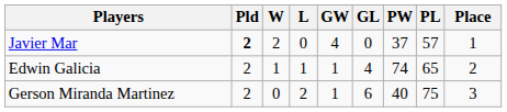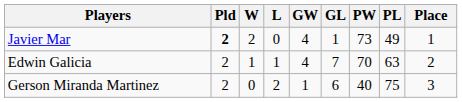 <table class=wikitable style="text-align:center">
 <tr>
 <th width=220>Players</th>
 <th width=20>Pld</th>
 <th width=20>W</th>
 <th width=20>L</th>
 <th width=20>GW</th>
 <th width=20>GL</th>
 <th width=20>PW</th>
 <th width=20>PL</th>
 <th width=50>Place</th>
 </tr>
 <tr>
 <td align=left> <a href='#'>Javier Mar</a></td>
 <td><strong>2</strong></td>
 <td>2</td>
 <td>0</td>
 <td>4</td>
-<td>0</td>
-<td>37</td>
-<td>57</td>
+<td>1</td>
+<td>73</td>
+<td>49</td>
 <td>1</td>
 </tr>
 <tr>
 <td align=left> Edwin Galicia</td>
 <td>2</td>
 <td>1</td>
 <td>1</td>
-<td>1</td>
 <td>4</td>
-<td>74</td>
-<td>65</td>
+<td>7</td>
+<td>70</td>
+<td>63</td>
 <td>2</td>
 </tr>
 <tr>
 <td align=left> Gerson Miranda Martinez</td>
 <td>2</td>
 <td>0</td>
 <td>2</td>
 <td>1</td>
 <td>6</td>
 <td>40</td>
 <td>75</td>
 <td>3</td>
 </tr>
 </table>
